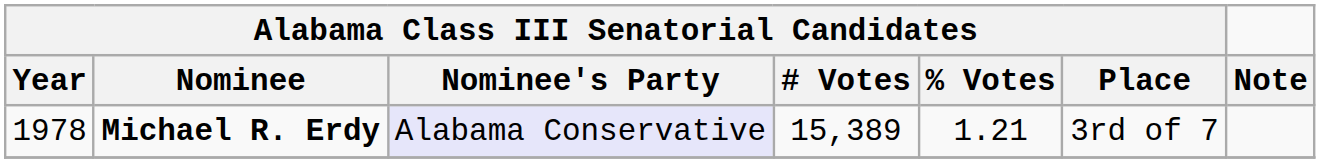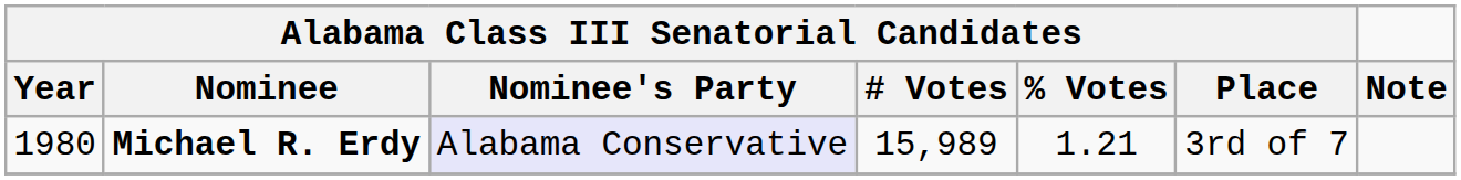 <table class=wikitable style="text-align:center;">
 <tr bgcolor=lightgrey>
 <th colspan="6">Alabama Class III Senatorial Candidates</th>
 </tr>
 <tr bgcolor=lightgrey>
 <th>Year</th>
 <th>Nominee</th>
 <th>Nominee's Party</th>
 <th># Votes</th>
 <th>% Votes</th>
 <th>Place</th>
 <th>Note</th>
 </tr>
 <tr>
-<td>1978</td>
+<td>1980</td>
 <td><strong>Michael R. Erdy</strong></td>
 <td style="background: lavender;">Alabama Conservative</td>
-<td>15,389</td>
+<td>15,989</td>
 <td>1.21</td>
 <td>3rd of 7</td>
 <td></td>
 </tr>
 <tr>
 </tr>
 </table>
